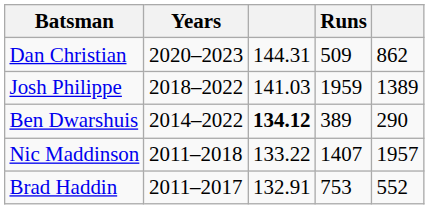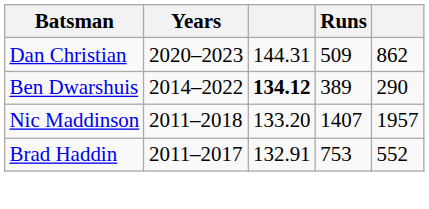 <table class="wikitable">
 <tr>
 <th>Batsman</th>
 <th>Years</th>
 <th></th>
 <th>Runs</th>
 <th></th>
 </tr>
 <tr>
 <td><a href='#'>Dan Christian</a></td>
 <td>2020–2023</td>
 <td>144.31</td>
 <td>509</td>
 <td>862</td>
 </tr>
 <tr>
-<td><a href='#'>Josh Philippe</a></td>
-<td>2018–2022</td>
-<td>141.03</td>
-<td>1959</td>
-<td>1389</td>
-</tr>
-<tr>
 <td><a href='#'>Ben Dwarshuis</a></td>
 <td>2014–2022</td>
 <td><strong>134.12</strong></td>
 <td>389</td>
 <td>290</td>
 </tr>
 <tr>
 <td><a href='#'>Nic Maddinson</a></td>
 <td>2011–2018</td>
-<td>133.22</td>
+<td>133.20</td>
 <td>1407</td>
 <td>1957</td>
 </tr>
 <tr>
 <td><a href='#'>Brad Haddin</a></td>
 <td>2011–2017</td>
 <td>132.91</td>
 <td>753</td>
 <td>552</td>
 </tr>
 </table>
